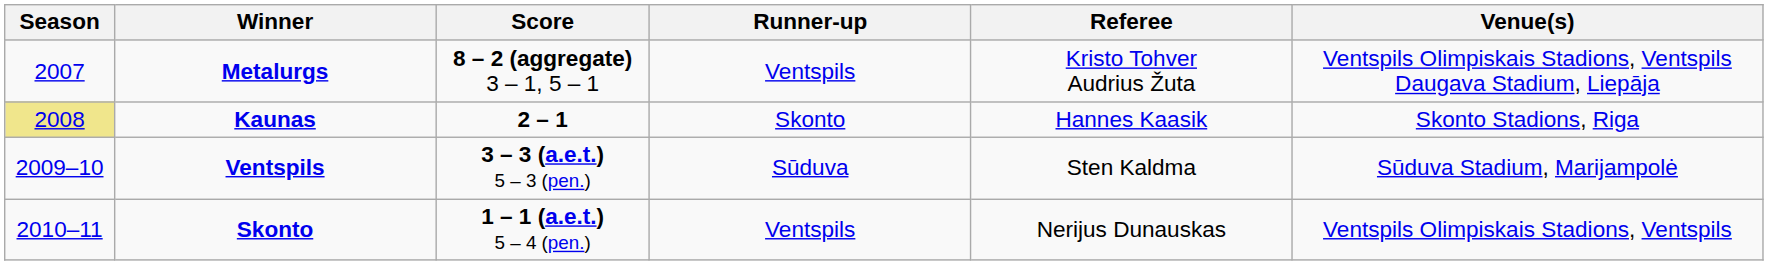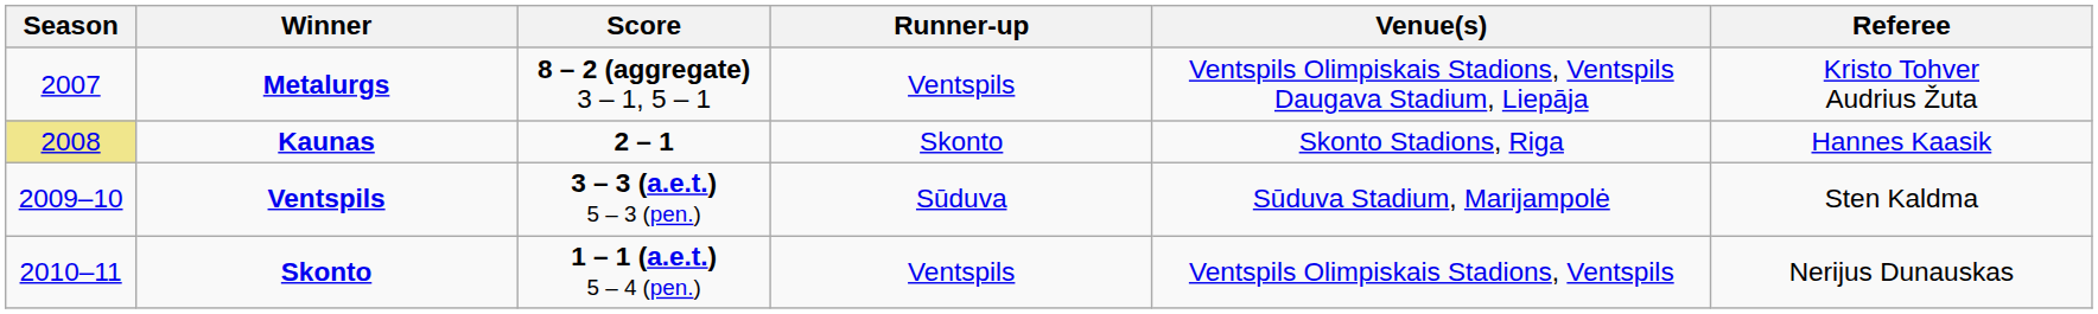 <table class="wikitable" style="text-align: center;">
 <tr>
 <th width=5%>Season</th>
 <th width=15%>Winner</th>
 <th width=10%>Score</th>
 <th width=15%>Runner-up</th>
+<th width=22%>Venue(s)</th>
 <th width=15%>Referee</th>
-<th width=22%>Venue(s)</th>
 </tr>
 <tr>
 <td><a href='#'>2007</a></td>
 <td> <strong><a href='#'>Metalurgs</a></strong></td>
 <td><strong>8 – 2 (aggregate)</strong> <br> 3 – 1, 5 – 1</td>
 <td> <a href='#'>Ventspils</a></td>
+<td><a href='#'>Ventspils Olimpiskais Stadions</a>, <a href='#'>Ventspils</a> <br> <a href='#'>Daugava Stadium</a>, <a href='#'>Liepāja</a></td>
 <td> <a href='#'>Kristo Tohver</a> <br>  Audrius Žuta</td>
-<td><a href='#'>Ventspils Olimpiskais Stadions</a>, <a href='#'>Ventspils</a> <br> <a href='#'>Daugava Stadium</a>, <a href='#'>Liepāja</a></td>
 </tr>
 <tr>
 <td style="background: khaki;"><a href='#'>2008</a></td>
 <td> <strong><a href='#'>Kaunas</a></strong></td>
 <td><strong>2 – 1</strong><br></td>
 <td> <a href='#'>Skonto</a></td>
+<td><a href='#'>Skonto Stadions</a>, <a href='#'>Riga</a></td>
 <td> <a href='#'>Hannes Kaasik</a></td>
-<td><a href='#'>Skonto Stadions</a>, <a href='#'>Riga</a></td>
 </tr>
 <tr>
 <td><a href='#'>2009–10</a></td>
 <td> <strong><a href='#'>Ventspils</a></strong></td>
 <td><strong>3 – 3 (<a href='#'>a.e.t.</a>)</strong><br><small>5 – 3 (<a href='#'>pen.</a>)</small></td>
 <td> <a href='#'>Sūduva</a></td>
+<td><a href='#'>Sūduva Stadium</a>, <a href='#'>Marijampolė</a></td>
 <td> Sten Kaldma</td>
-<td><a href='#'>Sūduva Stadium</a>, <a href='#'>Marijampolė</a></td>
 </tr>
 <tr>
 <td><a href='#'>2010–11</a></td>
 <td> <strong><a href='#'>Skonto</a></strong></td>
 <td><strong>1 – 1 (<a href='#'>a.e.t.</a>)</strong><br><small>5 – 4 (<a href='#'>pen.</a>)</small></td>
 <td> <a href='#'>Ventspils</a></td>
+<td><a href='#'>Ventspils Olimpiskais Stadions</a>, <a href='#'>Ventspils</a></td>
 <td> Nerijus Dunauskas</td>
-<td><a href='#'>Ventspils Olimpiskais Stadions</a>, <a href='#'>Ventspils</a></td>
 </tr>
 </table>
